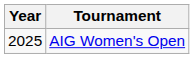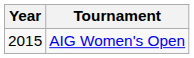 <table class="wikitable">
 <tr>
 <th>Year</th>
 <th>Tournament</th>
 </tr>
 <tr>
-<td>2025</td>
+<td>2015</td>
 <td><a href='#'>AIG Women's Open</a></td>
 </tr>
 </table>
